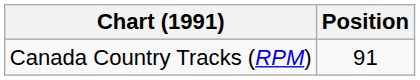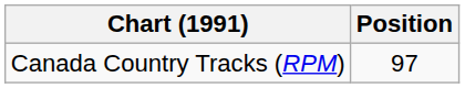 <table class="wikitable sortable">
 <tr>
 <th scope="col">Chart (1991)</th>
 <th scope="col">Position</th>
 </tr>
 <tr>
 <td>Canada Country Tracks (<em><a href='#'>RPM</a></em>)</td>
-<td align="center">91</td>
+<td align="center">97</td>
 </tr>
 </table>
